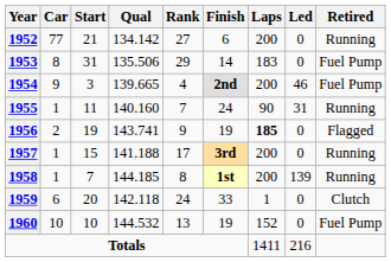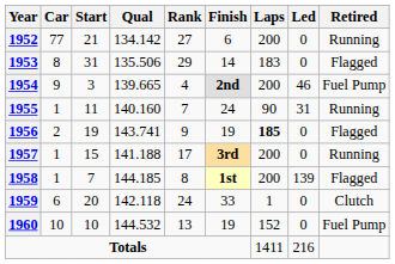 <table class="wikitable" style="text-align:center">
 <tr>
 <th>Year</th>
 <th>Car</th>
 <th>Start</th>
 <th>Qual</th>
 <th>Rank</th>
 <th>Finish</th>
 <th>Laps</th>
 <th>Led</th>
 <th>Retired</th>
 </tr>
 <tr>
 <th><a href='#'>1952</a></th>
 <td>77</td>
 <td>21</td>
 <td>134.142</td>
 <td>27</td>
 <td>6</td>
 <td>200</td>
 <td>0</td>
 <td>Running</td>
 </tr>
 <tr>
 <th><a href='#'>1953</a></th>
 <td>8</td>
 <td>31</td>
 <td>135.506</td>
 <td>29</td>
 <td>14</td>
 <td>183</td>
 <td>0</td>
-<td>Fuel Pump</td>
+<td>Flagged</td>
 </tr>
 <tr>
 <th><a href='#'>1954</a></th>
 <td>9</td>
 <td>3</td>
 <td>139.665</td>
 <td>4</td>
 <td style="background:#dfdfdf;"><strong>2nd</strong></td>
 <td>200</td>
 <td>46</td>
 <td>Fuel Pump</td>
 </tr>
 <tr>
 <th><a href='#'>1955</a></th>
 <td>1</td>
 <td>11</td>
 <td>140.160</td>
 <td>7</td>
 <td>24</td>
 <td>90</td>
 <td>31</td>
 <td>Running</td>
 </tr>
 <tr>
 <th><a href='#'>1956</a></th>
 <td>2</td>
 <td>19</td>
 <td>143.741</td>
 <td>9</td>
 <td>19</td>
 <td><strong>185</strong></td>
 <td>0</td>
 <td>Flagged</td>
 </tr>
 <tr>
 <th><a href='#'>1957</a></th>
 <td>1</td>
 <td>15</td>
 <td>141.188</td>
 <td>17</td>
 <td style="background:#ffdf9f;"><strong>3rd</strong></td>
 <td>200</td>
 <td>0</td>
 <td>Running</td>
 </tr>
 <tr>
 <th><a href='#'>1958</a></th>
 <td>1</td>
 <td>7</td>
 <td>144.185</td>
 <td>8</td>
 <td style="background:#ffffbf;"><strong>1st</strong></td>
 <td>200</td>
 <td>139</td>
-<td>Running</td>
+<td>Flagged</td>
 </tr>
 <tr>
 <th><a href='#'>1959</a></th>
 <td>6</td>
 <td>20</td>
 <td>142.118</td>
 <td>24</td>
 <td>33</td>
 <td>1</td>
 <td>0</td>
 <td>Clutch</td>
 </tr>
 <tr>
 <th><a href='#'>1960</a></th>
 <td>10</td>
 <td>10</td>
 <td>144.532</td>
 <td>13</td>
 <td>19</td>
 <td>152</td>
 <td>0</td>
 <td>Fuel Pump</td>
 </tr>
 <tr>
 <td colspan=6><strong>Totals</strong></td>
 <td>1411</td>
 <td>216</td>
 <td></td>
 </tr>
 </table>
